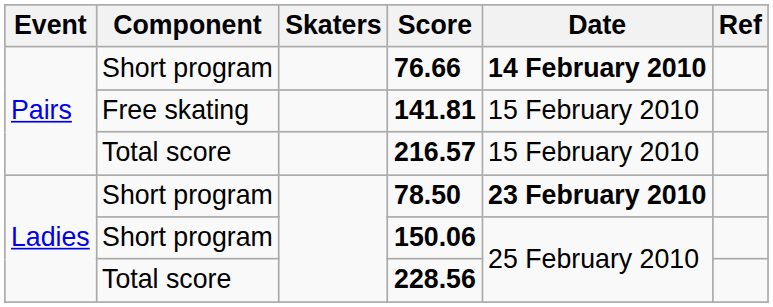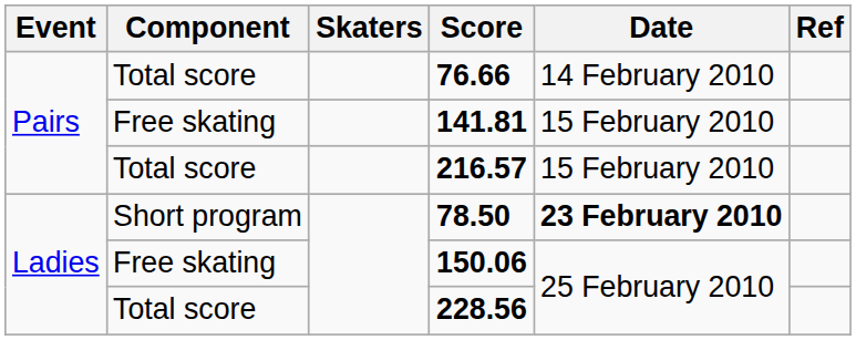 <table class="wikitable sortable">
 <tr>
 <th>Event</th>
 <th>Component</th>
 <th>Skaters</th>
 <th>Score</th>
 <th>Date</th>
 <th>Ref</th>
 </tr>
 <tr>
 <td rowspan=3><a href='#'>Pairs</a></td>
-<td>Short program</td>
+<td>Total score</td>
 <td></td>
 <td><strong>76.66</strong></td>
-<td><strong>14 February 2010</strong></td>
+<td>14 February 2010</td>
 <td></td>
 </tr>
 <tr>
 <td>Free skating</td>
 <td></td>
 <td><strong>141.81</strong></td>
 <td>15 February 2010</td>
 <td></td>
 </tr>
 <tr>
 <td>Total score</td>
 <td></td>
 <td><strong>216.57</strong></td>
 <td>15 February 2010</td>
 <td></td>
 </tr>
 <tr>
 <td rowspan=3><a href='#'>Ladies</a></td>
 <td>Short program</td>
 <td rowspan="3"></td>
 <td><strong>78.50</strong></td>
 <td><strong>23 February 2010</strong></td>
 <td></td>
 </tr>
 <tr>
-<td>Short program</td>
+<td>Free skating</td>
 <td><strong>150.06</strong></td>
 <td rowspan="2">25 February 2010</td>
 <td></td>
 </tr>
 <tr>
 <td>Total score</td>
 <td><strong>228.56</strong></td>
 <td></td>
 </tr>
 </table>
